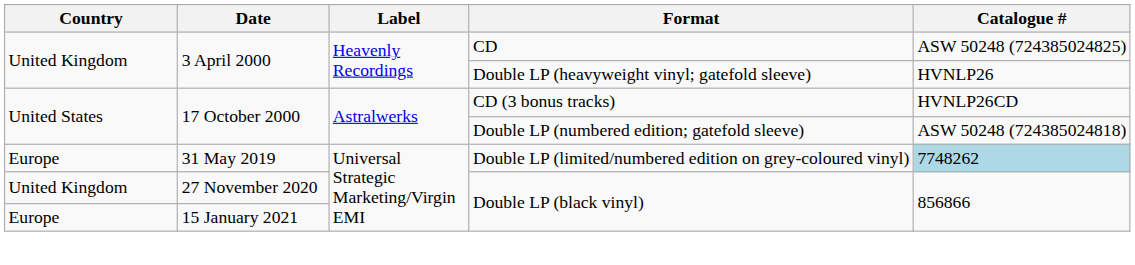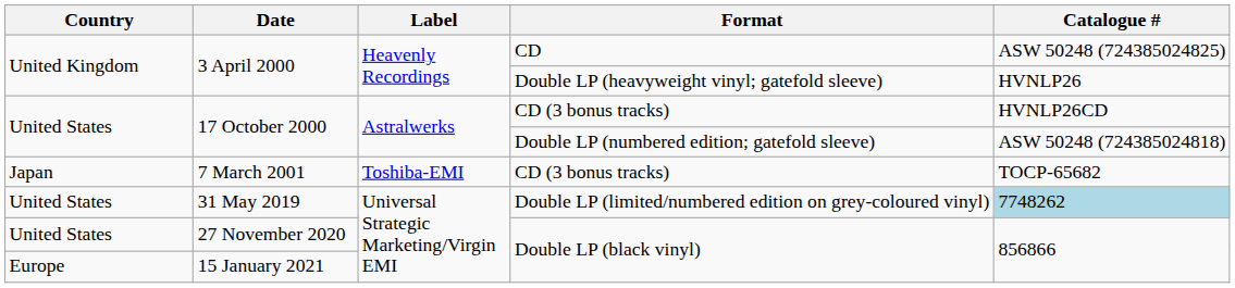 <table class="wikitable">
 <tr>
 <th width="150px">Country</th>
 <th width="130px">Date</th>
 <th width="120px">Label</th>
 <th>Format</th>
 <th>Catalogue #</th>
 </tr>
 <tr>
 <td rowspan="2">United Kingdom</td>
 <td rowspan="2">3 April 2000</td>
 <td rowspan="2"><a href='#'>Heavenly Recordings</a></td>
 <td>CD</td>
 <td>ASW 50248 (724385024825)</td>
 </tr>
 <tr>
 <td>Double LP (heavyweight vinyl; gatefold sleeve)</td>
 <td>HVNLP26</td>
 </tr>
 <tr>
 <td rowspan="2">United States</td>
 <td rowspan="2">17 October 2000</td>
 <td rowspan="2"><a href='#'>Astralwerks</a></td>
 <td>CD (3 bonus tracks)</td>
 <td>HVNLP26CD</td>
 </tr>
 <tr>
 <td>Double LP (numbered edition; gatefold sleeve)</td>
 <td>ASW 50248 (724385024818)</td>
 </tr>
 <tr>
-<td>Europe</td>
+<td>Japan</td>
+<td>7 March 2001</td>
+<td><a href='#'>Toshiba-EMI</a></td>
+<td>CD (3 bonus tracks)</td>
+<td>TOCP-65682</td>
+</tr>
+<tr>
+<td>United States</td>
 <td>31 May 2019</td>
 <td rowspan="3">Universal Strategic Marketing/Virgin EMI</td>
 <td>Double LP (limited/numbered edition on grey-coloured vinyl)</td>
 <td style="background: lightblue;">7748262</td>
 </tr>
 <tr>
-<td>United Kingdom</td>
+<td>United States</td>
 <td>27 November 2020</td>
 <td rowspan="2">Double LP (black vinyl)</td>
 <td rowspan="2">856866</td>
 </tr>
 <tr>
 <td>Europe</td>
 <td>15 January 2021</td>
 </tr>
 </table>
